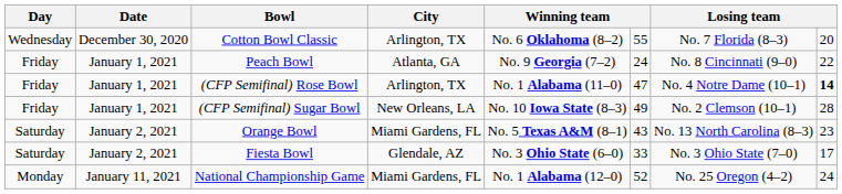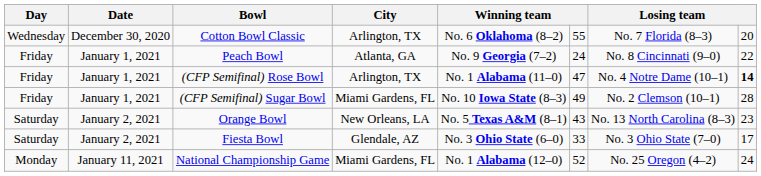 <table class="wikitable" style="text-align:center; font-size: 95%;">
 <tr>
 <th>Day</th>
 <th>Date</th>
 <th>Bowl</th>
 <th>City</th>
 <th colspan=2>Winning team</th>
 <th colspan=2>Losing team</th>
 </tr>
 <tr>
 <td>Wednesday</td>
 <td>December 30, 2020</td>
 <td><a href='#'>Cotton Bowl Classic</a></td>
 <td>Arlington, TX</td>
 <td>No. 6 <a href='#'><strong>Oklahoma</strong></a> (8–2)</td>
 <td>55</td>
 <td>No. 7 <a href='#'>Florida</a> (8–3)</td>
 <td>20</td>
 </tr>
 <tr>
 <td>Friday</td>
 <td>January 1, 2021</td>
 <td><a href='#'>Peach Bowl</a></td>
 <td>Atlanta, GA</td>
 <td>No. 9 <a href='#'><strong>Georgia</strong></a> (7–2)</td>
 <td>24</td>
 <td>No. 8 <a href='#'>Cincinnati</a> (9–0)</td>
 <td>22</td>
 </tr>
 <tr>
 <td>Friday</td>
 <td>January 1, 2021</td>
 <td><em>(CFP Semifinal)</em> <a href='#'>Rose Bowl</a></td>
 <td>Arlington, TX</td>
 <td>No. 1 <a href='#'><strong>Alabama</strong></a> (11–0)</td>
 <td>47</td>
 <td>No. 4 <a href='#'>Notre Dame</a> (10–1)</td>
 <td><strong>14</strong></td>
 </tr>
 <tr>
 <td>Friday</td>
 <td>January 1, 2021</td>
 <td><em>(CFP Semifinal)</em> <a href='#'>Sugar Bowl</a></td>
-<td>New Orleans, LA</td>
+<td>Miami Gardens, FL</td>
 <td>No. 10 <a href='#'><strong>Iowa State</strong></a> (8–3)</td>
 <td>49</td>
 <td>No. 2 <a href='#'>Clemson</a> (10–1)</td>
 <td>28</td>
 </tr>
 <tr>
 <td>Saturday</td>
 <td>January 2, 2021</td>
 <td><a href='#'>Orange Bowl</a></td>
-<td>Miami Gardens, FL</td>
+<td>New Orleans, LA</td>
 <td>No. 5<a href='#'> <strong>Texas A&M</strong></a> (8–1)</td>
 <td>43</td>
 <td>No. 13 <a href='#'>North Carolina</a> (8–3)</td>
 <td>23</td>
 </tr>
 <tr>
 <td>Saturday</td>
 <td>January 2, 2021</td>
 <td><a href='#'>Fiesta Bowl</a></td>
 <td>Glendale, AZ</td>
 <td>No. 3 <a href='#'><strong>Ohio State</strong></a> (6–0)</td>
 <td>33</td>
 <td>No. 3 <a href='#'>Ohio State</a> (7–0)</td>
 <td>17</td>
 </tr>
 <tr>
 <td>Monday</td>
 <td>January 11, 2021</td>
 <td><a href='#'>National Championship Game</a></td>
 <td>Miami Gardens, FL</td>
 <td>No. 1 <strong><a href='#'> Alabama</a></strong> (12–0)</td>
 <td>52</td>
 <td>No. 25 <a href='#'>Oregon</a> (4–2)</td>
 <td>24</td>
 </tr>
 </table>
